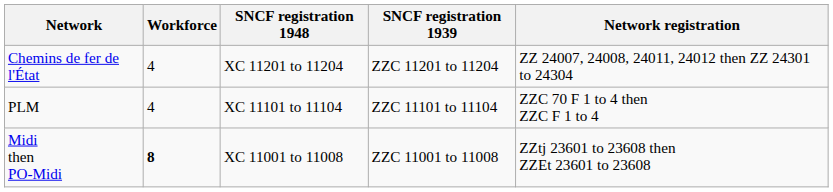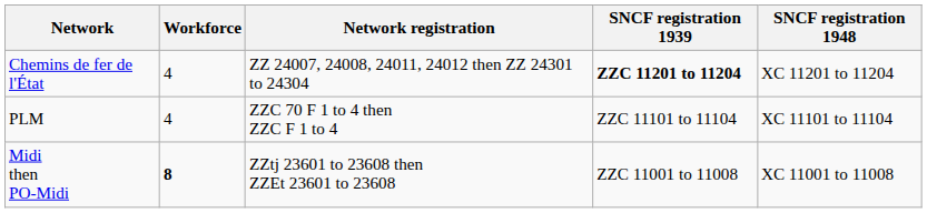 <table class="wikitable">
 <tr>
 <th>Network</th>
 <th>Workforce</th>
+<th>Network registration</th>
+<th>SNCF registration 1939</th>
 <th>SNCF registration 1948</th>
-<th>SNCF registration 1939</th>
-<th>Network registration</th>
 </tr>
 <tr>
 <td><a href='#'>Chemins de fer de l'État</a></td>
 <td>4</td>
+<td>ZZ 24007, 24008, 24011, 24012 then ZZ 24301 to 24304</td>
+<td><strong>ZZC 11201 to 11204</strong></td>
 <td>XC 11201 to 11204</td>
-<td>ZZC 11201 to 11204</td>
-<td>ZZ 24007, 24008, 24011, 24012 then ZZ 24301 to 24304</td>
 </tr>
 <tr>
 <td>PLM</td>
 <td>4</td>
+<td>ZZC 70 F 1 to 4 then<br>ZZC F 1 to 4</td>
+<td>ZZC 11101 to 11104</td>
 <td>XC 11101 to 11104</td>
-<td>ZZC 11101 to 11104</td>
-<td>ZZC 70 F 1 to 4 then<br>ZZC F 1 to 4</td>
 </tr>
 <tr>
 <td><a href='#'>Midi</a><br>then<br><a href='#'>PO-Midi</a></td>
 <td><strong>8</strong></td>
+<td>ZZtj 23601 to 23608 then<br>ZZEt 23601 to 23608</td>
+<td>ZZC 11001 to 11008</td>
 <td>XC 11001 to 11008</td>
-<td>ZZC 11001 to 11008</td>
-<td>ZZtj 23601 to 23608 then<br>ZZEt 23601 to 23608</td>
 </tr>
 </table>
